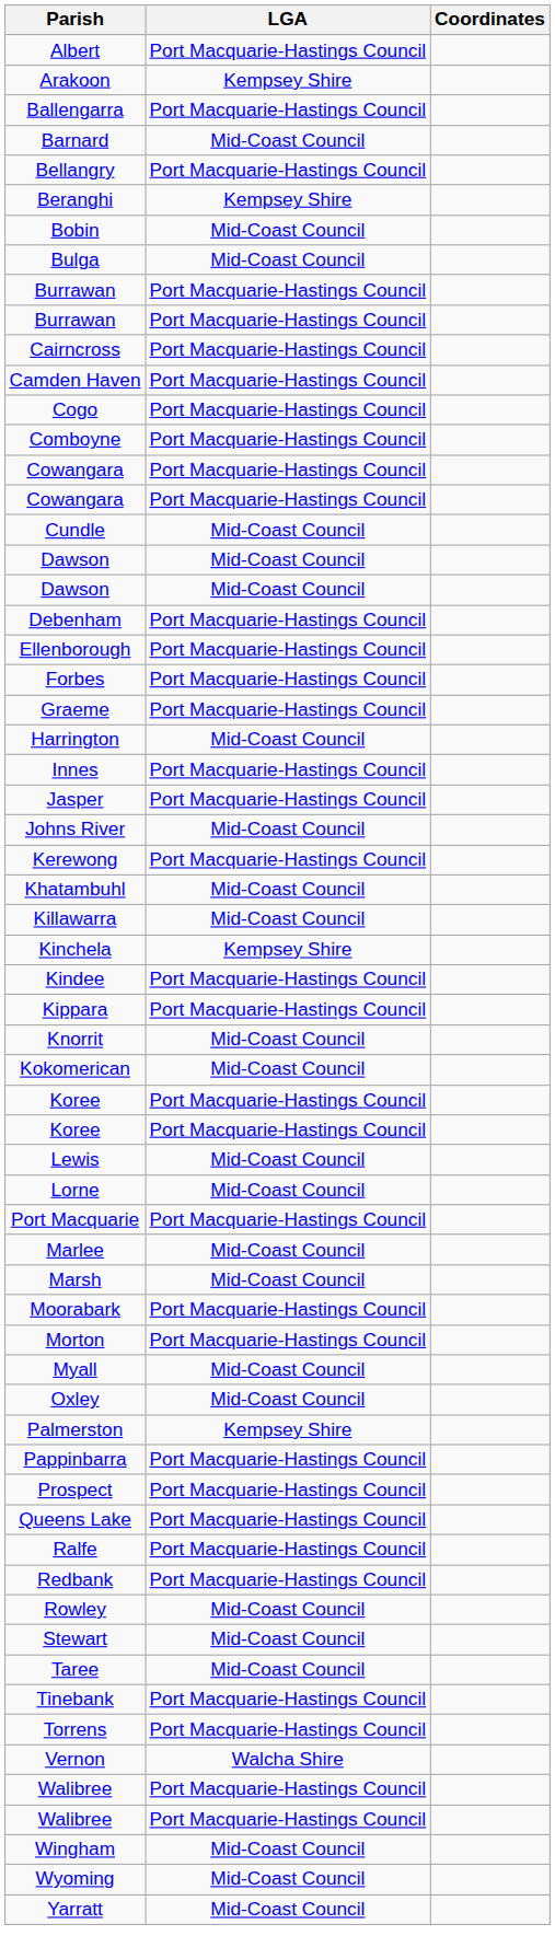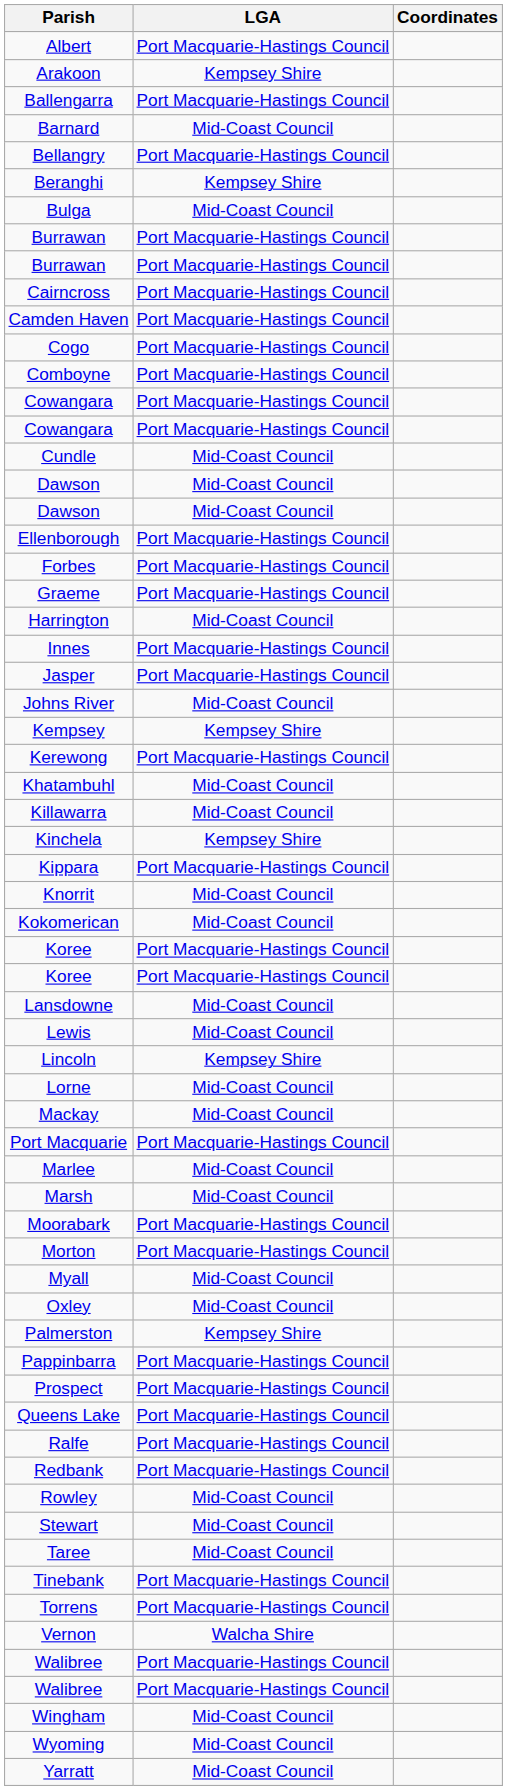 <table class="wikitable" style="text-align:center">
 <tr>
 <th>Parish</th>
 <th>LGA</th>
 <th>Coordinates</th>
 </tr>
 <tr>
 <td><a href='#'>Albert</a></td>
 <td><a href='#'>Port Macquarie-Hastings Council</a></td>
 <td></td>
 </tr>
 <tr>
 <td><a href='#'>Arakoon</a></td>
 <td><a href='#'>Kempsey Shire</a></td>
 <td></td>
 </tr>
 <tr>
 <td><a href='#'>Ballengarra</a></td>
 <td><a href='#'>Port Macquarie-Hastings Council</a></td>
 <td></td>
 </tr>
 <tr>
 <td><a href='#'>Barnard</a></td>
 <td><a href='#'>Mid-Coast Council</a></td>
 <td></td>
 </tr>
 <tr>
 <td><a href='#'>Bellangry</a></td>
 <td><a href='#'>Port Macquarie-Hastings Council</a></td>
 <td></td>
 </tr>
 <tr>
 <td><a href='#'>Beranghi</a></td>
 <td><a href='#'>Kempsey Shire</a></td>
-<td></td>
-</tr>
-<tr>
-<td><a href='#'>Bobin</a></td>
-<td><a href='#'>Mid-Coast Council</a></td>
 <td></td>
 </tr>
 <tr>
 <td><a href='#'>Bulga</a></td>
 <td><a href='#'>Mid-Coast Council</a></td>
 <td></td>
 </tr>
 <tr>
 <td><a href='#'>Burrawan</a></td>
 <td><a href='#'>Port Macquarie-Hastings Council</a></td>
 <td></td>
 </tr>
 <tr>
 <td><a href='#'>Burrawan</a></td>
 <td><a href='#'>Port Macquarie-Hastings Council</a></td>
 <td></td>
 </tr>
 <tr>
 <td><a href='#'>Cairncross</a></td>
 <td><a href='#'>Port Macquarie-Hastings Council</a></td>
 <td></td>
 </tr>
 <tr>
 <td><a href='#'>Camden Haven</a></td>
 <td><a href='#'>Port Macquarie-Hastings Council</a></td>
 <td></td>
 </tr>
 <tr>
 <td><a href='#'>Cogo</a></td>
 <td><a href='#'>Port Macquarie-Hastings Council</a></td>
 <td></td>
 </tr>
 <tr>
 <td><a href='#'>Comboyne</a></td>
 <td><a href='#'>Port Macquarie-Hastings Council</a></td>
 <td></td>
 </tr>
 <tr>
 <td><a href='#'>Cowangara</a></td>
 <td><a href='#'>Port Macquarie-Hastings Council</a></td>
 <td></td>
 </tr>
 <tr>
 <td><a href='#'>Cowangara</a></td>
 <td><a href='#'>Port Macquarie-Hastings Council</a></td>
 <td></td>
 </tr>
 <tr>
 <td><a href='#'>Cundle</a></td>
 <td><a href='#'>Mid-Coast Council</a></td>
 <td></td>
 </tr>
 <tr>
 <td><a href='#'>Dawson</a></td>
 <td><a href='#'>Mid-Coast Council</a></td>
 <td></td>
 </tr>
 <tr>
 <td><a href='#'>Dawson</a></td>
 <td><a href='#'>Mid-Coast Council</a></td>
 <td></td>
 </tr>
 <tr>
-<td><a href='#'>Debenham</a></td>
-<td><a href='#'>Port Macquarie-Hastings Council</a></td>
-<td></td>
-</tr>
-<tr>
 <td><a href='#'>Ellenborough</a></td>
 <td><a href='#'>Port Macquarie-Hastings Council</a></td>
 <td></td>
 </tr>
 <tr>
 <td><a href='#'>Forbes</a></td>
 <td><a href='#'>Port Macquarie-Hastings Council</a></td>
 <td></td>
 </tr>
 <tr>
 <td><a href='#'>Graeme</a></td>
 <td><a href='#'>Port Macquarie-Hastings Council</a></td>
 <td></td>
 </tr>
 <tr>
 <td><a href='#'>Harrington</a></td>
 <td><a href='#'>Mid-Coast Council</a></td>
 <td></td>
 </tr>
 <tr>
 <td><a href='#'>Innes</a></td>
 <td><a href='#'>Port Macquarie-Hastings Council</a></td>
 <td></td>
 </tr>
 <tr>
 <td><a href='#'>Jasper</a></td>
 <td><a href='#'>Port Macquarie-Hastings Council</a></td>
 <td></td>
 </tr>
 <tr>
 <td><a href='#'>Johns River</a></td>
 <td><a href='#'>Mid-Coast Council</a></td>
 <td></td>
 </tr>
 <tr>
+<td><a href='#'>Kempsey</a></td>
+<td><a href='#'>Kempsey Shire</a></td>
+<td></td>
+</tr>
+<tr>
 <td><a href='#'>Kerewong</a></td>
 <td><a href='#'>Port Macquarie-Hastings Council</a></td>
 <td></td>
 </tr>
 <tr>
 <td><a href='#'>Khatambuhl</a></td>
 <td><a href='#'>Mid-Coast Council</a></td>
 <td></td>
 </tr>
 <tr>
 <td><a href='#'>Killawarra</a></td>
 <td><a href='#'>Mid-Coast Council</a></td>
 <td></td>
 </tr>
 <tr>
 <td><a href='#'>Kinchela</a></td>
 <td><a href='#'>Kempsey Shire</a></td>
-<td></td>
-</tr>
-<tr>
-<td><a href='#'>Kindee</a></td>
-<td><a href='#'>Port Macquarie-Hastings Council</a></td>
 <td></td>
 </tr>
 <tr>
 <td><a href='#'>Kippara</a></td>
 <td><a href='#'>Port Macquarie-Hastings Council</a></td>
 <td></td>
 </tr>
 <tr>
 <td><a href='#'>Knorrit</a></td>
 <td><a href='#'>Mid-Coast Council</a></td>
 <td></td>
 </tr>
 <tr>
 <td><a href='#'>Kokomerican</a></td>
 <td><a href='#'>Mid-Coast Council</a></td>
 <td></td>
 </tr>
 <tr>
 <td><a href='#'>Koree</a></td>
 <td><a href='#'>Port Macquarie-Hastings Council</a></td>
 <td></td>
 </tr>
 <tr>
 <td><a href='#'>Koree</a></td>
 <td><a href='#'>Port Macquarie-Hastings Council</a></td>
 <td></td>
 </tr>
 <tr>
+<td><a href='#'>Lansdowne</a></td>
+<td><a href='#'>Mid-Coast Council</a></td>
+<td></td>
+</tr>
+<tr>
 <td><a href='#'>Lewis</a></td>
 <td><a href='#'>Mid-Coast Council</a></td>
 <td></td>
 </tr>
 <tr>
+<td><a href='#'>Lincoln</a></td>
+<td><a href='#'>Kempsey Shire</a></td>
+<td></td>
+</tr>
+<tr>
 <td><a href='#'>Lorne</a></td>
+<td><a href='#'>Mid-Coast Council</a></td>
+<td></td>
+</tr>
+<tr>
+<td><a href='#'>Mackay</a></td>
 <td><a href='#'>Mid-Coast Council</a></td>
 <td></td>
 </tr>
 <tr>
 <td><a href='#'>Port Macquarie</a></td>
 <td><a href='#'>Port Macquarie-Hastings Council</a></td>
 <td></td>
 </tr>
 <tr>
 <td><a href='#'>Marlee</a></td>
 <td><a href='#'>Mid-Coast Council</a></td>
 <td></td>
 </tr>
 <tr>
 <td><a href='#'>Marsh</a></td>
 <td><a href='#'>Mid-Coast Council</a></td>
 <td></td>
 </tr>
 <tr>
 <td><a href='#'>Moorabark</a></td>
 <td><a href='#'>Port Macquarie-Hastings Council</a></td>
 <td></td>
 </tr>
 <tr>
 <td><a href='#'>Morton</a></td>
 <td><a href='#'>Port Macquarie-Hastings Council</a></td>
 <td></td>
 </tr>
 <tr>
 <td><a href='#'>Myall</a></td>
 <td><a href='#'>Mid-Coast Council</a></td>
 <td></td>
 </tr>
 <tr>
 <td><a href='#'>Oxley</a></td>
 <td><a href='#'>Mid-Coast Council</a></td>
 <td></td>
 </tr>
 <tr>
 <td><a href='#'>Palmerston</a></td>
 <td><a href='#'>Kempsey Shire</a></td>
 <td></td>
 </tr>
 <tr>
 <td><a href='#'>Pappinbarra</a></td>
 <td><a href='#'>Port Macquarie-Hastings Council</a></td>
 <td></td>
 </tr>
 <tr>
 <td><a href='#'>Prospect</a></td>
 <td><a href='#'>Port Macquarie-Hastings Council</a></td>
 <td></td>
 </tr>
 <tr>
 <td><a href='#'>Queens Lake</a></td>
 <td><a href='#'>Port Macquarie-Hastings Council</a></td>
 <td></td>
 </tr>
 <tr>
 <td><a href='#'>Ralfe</a></td>
 <td><a href='#'>Port Macquarie-Hastings Council</a></td>
 <td></td>
 </tr>
 <tr>
 <td><a href='#'>Redbank</a></td>
 <td><a href='#'>Port Macquarie-Hastings Council</a></td>
 <td></td>
 </tr>
 <tr>
 <td><a href='#'>Rowley</a></td>
 <td><a href='#'>Mid-Coast Council</a></td>
 <td></td>
 </tr>
 <tr>
 <td><a href='#'>Stewart</a></td>
 <td><a href='#'>Mid-Coast Council</a></td>
 <td></td>
 </tr>
 <tr>
 <td><a href='#'>Taree</a></td>
 <td><a href='#'>Mid-Coast Council</a></td>
 <td></td>
 </tr>
 <tr>
 <td><a href='#'>Tinebank</a></td>
 <td><a href='#'>Port Macquarie-Hastings Council</a></td>
 <td></td>
 </tr>
 <tr>
 <td><a href='#'>Torrens</a></td>
 <td><a href='#'>Port Macquarie-Hastings Council</a></td>
 <td></td>
 </tr>
 <tr>
 <td><a href='#'>Vernon</a></td>
 <td><a href='#'>Walcha Shire</a></td>
 <td></td>
 </tr>
 <tr>
 <td><a href='#'>Walibree</a></td>
 <td><a href='#'>Port Macquarie-Hastings Council</a></td>
 <td></td>
 </tr>
 <tr>
 <td><a href='#'>Walibree</a></td>
 <td><a href='#'>Port Macquarie-Hastings Council</a></td>
 <td></td>
 </tr>
 <tr>
 <td><a href='#'>Wingham</a></td>
 <td><a href='#'>Mid-Coast Council</a></td>
 <td></td>
 </tr>
 <tr>
 <td><a href='#'>Wyoming</a></td>
 <td><a href='#'>Mid-Coast Council</a></td>
 <td></td>
 </tr>
 <tr>
 <td><a href='#'>Yarratt</a></td>
 <td><a href='#'>Mid-Coast Council</a></td>
 <td></td>
 </tr>
 </table>
